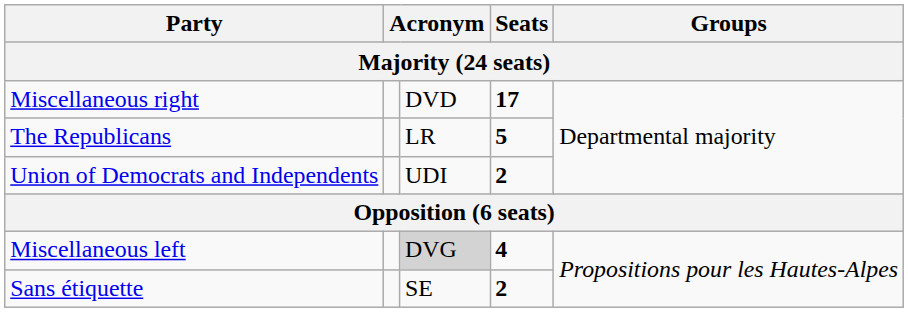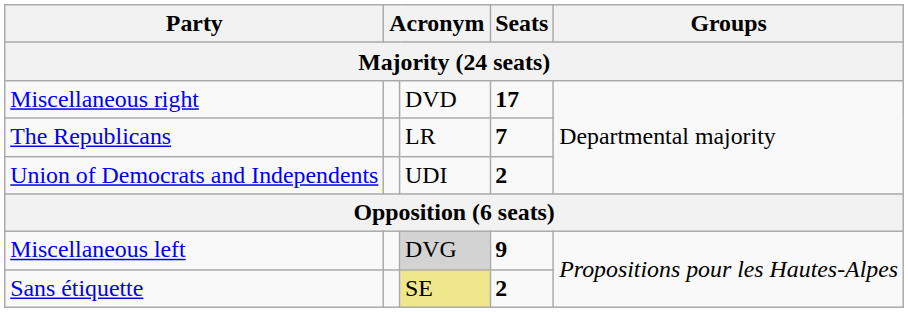 <table class="wikitable">
 <tr>
 <th>Party</th>
 <th colspan="2">Acronym</th>
 <th>Seats</th>
 <th>Groups</th>
 </tr>
 <tr>
 <th colspan="5"><strong>Majority</strong> (24 seats)</th>
 </tr>
 <tr>
 <td><a href='#'>Miscellaneous right</a></td>
 <td></td>
 <td>DVD</td>
 <td><strong>17</strong></td>
 <td rowspan="3">Departmental majority</td>
 </tr>
 <tr>
 <td><a href='#'>The Republicans</a></td>
 <td></td>
 <td>LR</td>
-<td><strong>5</strong></td>
+<td><strong>7</strong></td>
 </tr>
 <tr>
 <td><a href='#'>Union of Democrats and Independents</a></td>
 <td></td>
 <td>UDI</td>
 <td><strong>2</strong></td>
 </tr>
 <tr>
 <th colspan="5"><strong>Opposition</strong> (6 seats)</th>
 </tr>
 <tr>
 <td><a href='#'>Miscellaneous left</a></td>
 <td></td>
 <td style="background: lightgrey;">DVG</td>
-<td><strong>4</strong></td>
+<td><strong>9</strong></td>
 <td rowspan="2"><em>Propositions pour les Hautes-Alpes</em></td>
 </tr>
 <tr>
 <td><a href='#'>Sans étiquette</a></td>
 <td></td>
-<td>SE</td>
+<td style="background: khaki;">SE</td>
 <td><strong>2</strong></td>
 </tr>
 </table>
